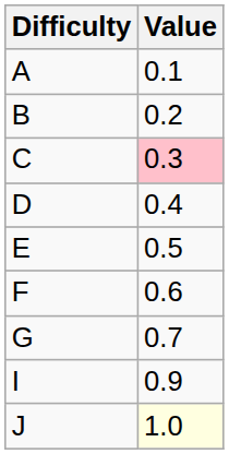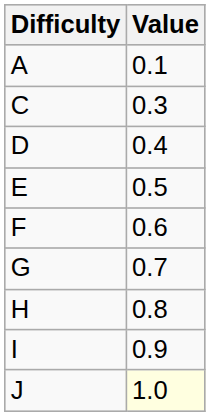 <table class="wikitable floatright">
 <tr>
 <th>Difficulty</th>
 <th>Value</th>
 </tr>
 <tr>
 <td>A</td>
 <td>0.1</td>
 </tr>
 <tr>
-<td>B</td>
-<td>0.2</td>
-</tr>
-<tr>
 <td>C</td>
-<td style="background: pink;">0.3</td>
+<td>0.3</td>
 </tr>
 <tr>
 <td>D</td>
 <td>0.4</td>
 </tr>
 <tr>
 <td>E</td>
 <td>0.5</td>
 </tr>
 <tr>
 <td>F</td>
 <td>0.6</td>
 </tr>
 <tr>
 <td>G</td>
 <td>0.7</td>
 </tr>
 <tr>
+<td>H</td>
+<td>0.8</td>
+</tr>
+<tr>
 <td>I</td>
 <td>0.9</td>
 </tr>
 <tr>
 <td>J</td>
 <td style="background: lightyellow;">1.0</td>
 </tr>
 </table>
